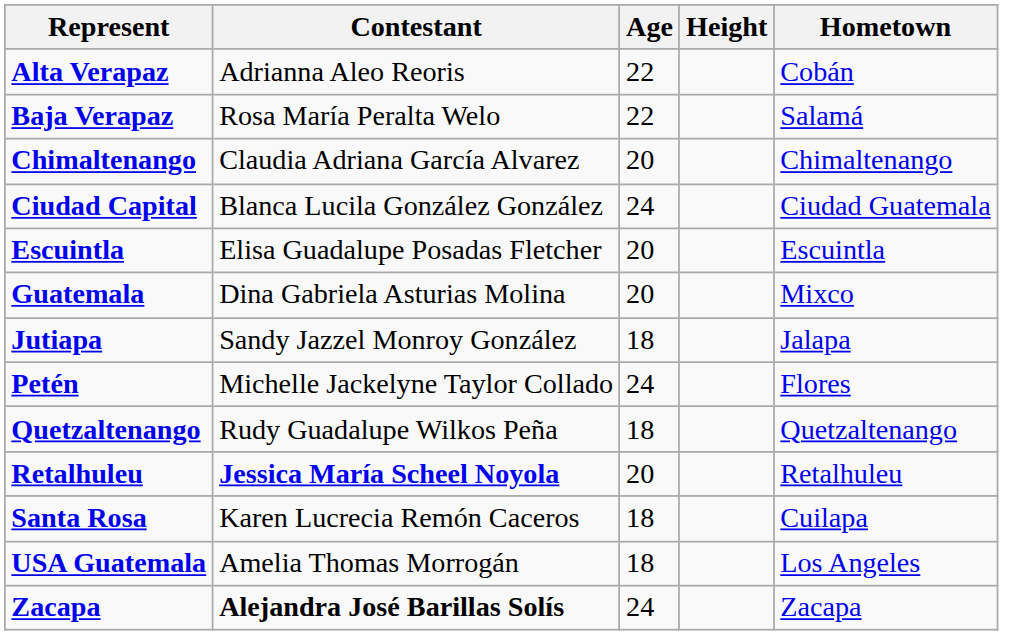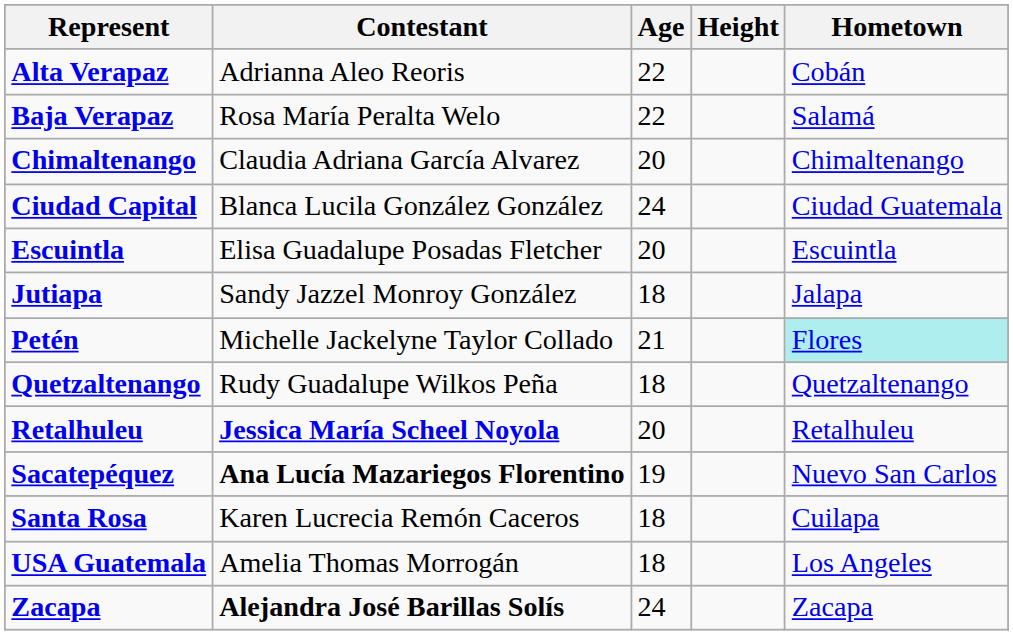 <table class="sortable wikitable">
 <tr>
 <th>Represent</th>
 <th>Contestant</th>
 <th>Age</th>
 <th>Height</th>
 <th>Hometown</th>
 </tr>
 <tr>
 <td> <strong><a href='#'>Alta Verapaz</a></strong></td>
 <td>Adrianna Aleo Reoris</td>
 <td>22</td>
 <td></td>
 <td><a href='#'>Cobán</a></td>
 </tr>
 <tr>
 <td> <strong><a href='#'>Baja Verapaz</a></strong></td>
 <td>Rosa María Peralta Welo</td>
 <td>22</td>
 <td></td>
 <td><a href='#'>Salamá</a></td>
 </tr>
 <tr>
 <td> <strong><a href='#'>Chimaltenango</a></strong></td>
 <td>Claudia Adriana García Alvarez</td>
 <td>20</td>
 <td></td>
 <td><a href='#'>Chimaltenango</a></td>
 </tr>
 <tr>
 <td> <strong><a href='#'>Ciudad Capital</a></strong></td>
 <td>Blanca Lucila González González</td>
 <td>24</td>
 <td></td>
 <td><a href='#'>Ciudad Guatemala</a></td>
 </tr>
 <tr>
 <td> <strong><a href='#'>Escuintla</a></strong></td>
 <td>Elisa Guadalupe Posadas Fletcher</td>
 <td>20</td>
 <td></td>
 <td><a href='#'>Escuintla</a></td>
 </tr>
 <tr>
-<td> <strong><a href='#'>Guatemala</a></strong></td>
-<td>Dina Gabriela Asturias Molina</td>
-<td>20</td>
-<td></td>
-<td><a href='#'>Mixco</a></td>
-</tr>
-<tr>
 <td> <strong><a href='#'>Jutiapa</a></strong></td>
 <td>Sandy Jazzel Monroy González</td>
 <td>18</td>
 <td></td>
 <td><a href='#'>Jalapa</a></td>
 </tr>
 <tr>
 <td> <strong><a href='#'>Petén</a></strong></td>
 <td>Michelle Jackelyne Taylor Collado</td>
-<td>24</td>
+<td>21</td>
 <td></td>
-<td><a href='#'>Flores</a></td>
+<td style="background: paleturquoise;"><a href='#'>Flores</a></td>
 </tr>
 <tr>
 <td> <strong><a href='#'>Quetzaltenango</a></strong></td>
 <td>Rudy Guadalupe Wilkos Peña</td>
 <td>18</td>
 <td></td>
 <td><a href='#'>Quetzaltenango</a></td>
 </tr>
 <tr>
 <td> <strong><a href='#'>Retalhuleu</a></strong></td>
 <td><strong><a href='#'>Jessica María Scheel Noyola</a></strong></td>
 <td>20</td>
 <td></td>
 <td><a href='#'>Retalhuleu</a></td>
+</tr>
+<tr>
+<td> <strong><a href='#'>Sacatepéquez</a></strong></td>
+<td><strong>Ana Lucía Mazariegos Florentino</strong></td>
+<td>19</td>
+<td></td>
+<td><a href='#'>Nuevo San Carlos</a></td>
 </tr>
 <tr>
 <td> <strong><a href='#'>Santa Rosa</a></strong></td>
 <td>Karen Lucrecia Remón Caceros</td>
 <td>18</td>
 <td></td>
 <td><a href='#'>Cuilapa</a></td>
 </tr>
 <tr>
 <td> <strong><a href='#'>USA Guatemala</a></strong></td>
 <td>Amelia Thomas Morrogán</td>
 <td>18</td>
 <td></td>
 <td><a href='#'>Los Angeles</a></td>
 </tr>
 <tr>
 <td><strong><a href='#'>Zacapa</a></strong></td>
 <td><strong>Alejandra José Barillas Solís</strong></td>
 <td>24</td>
 <td></td>
 <td><a href='#'>Zacapa</a></td>
 </tr>
 </table>
